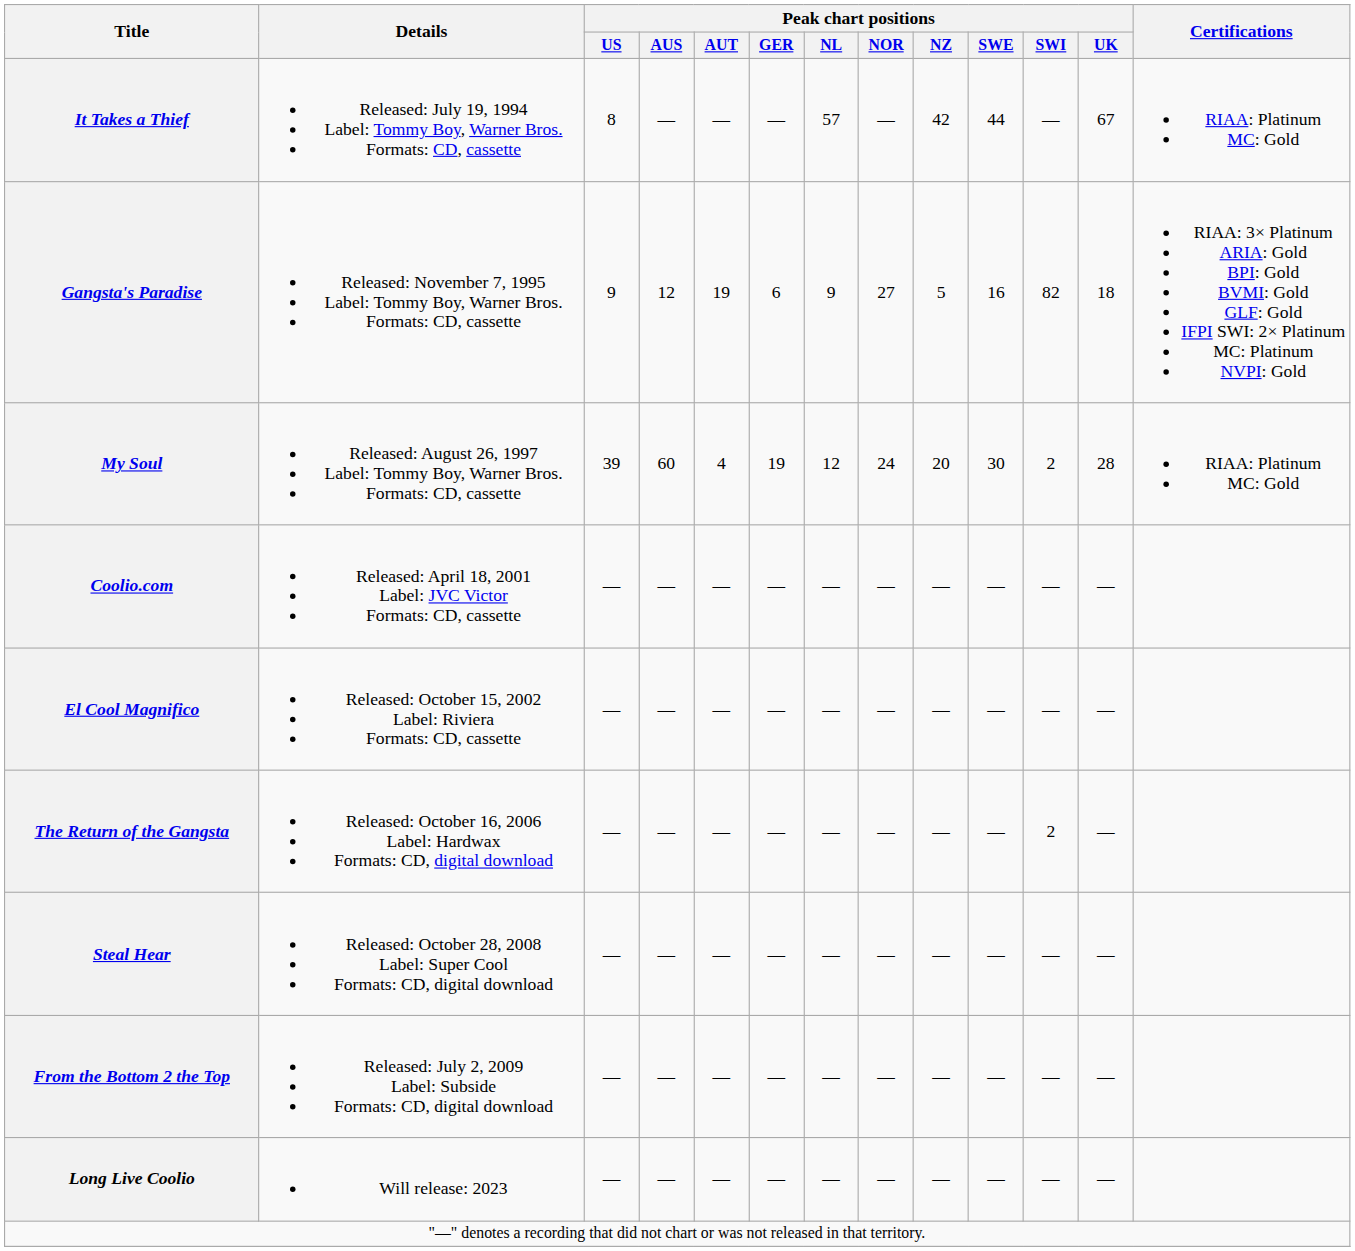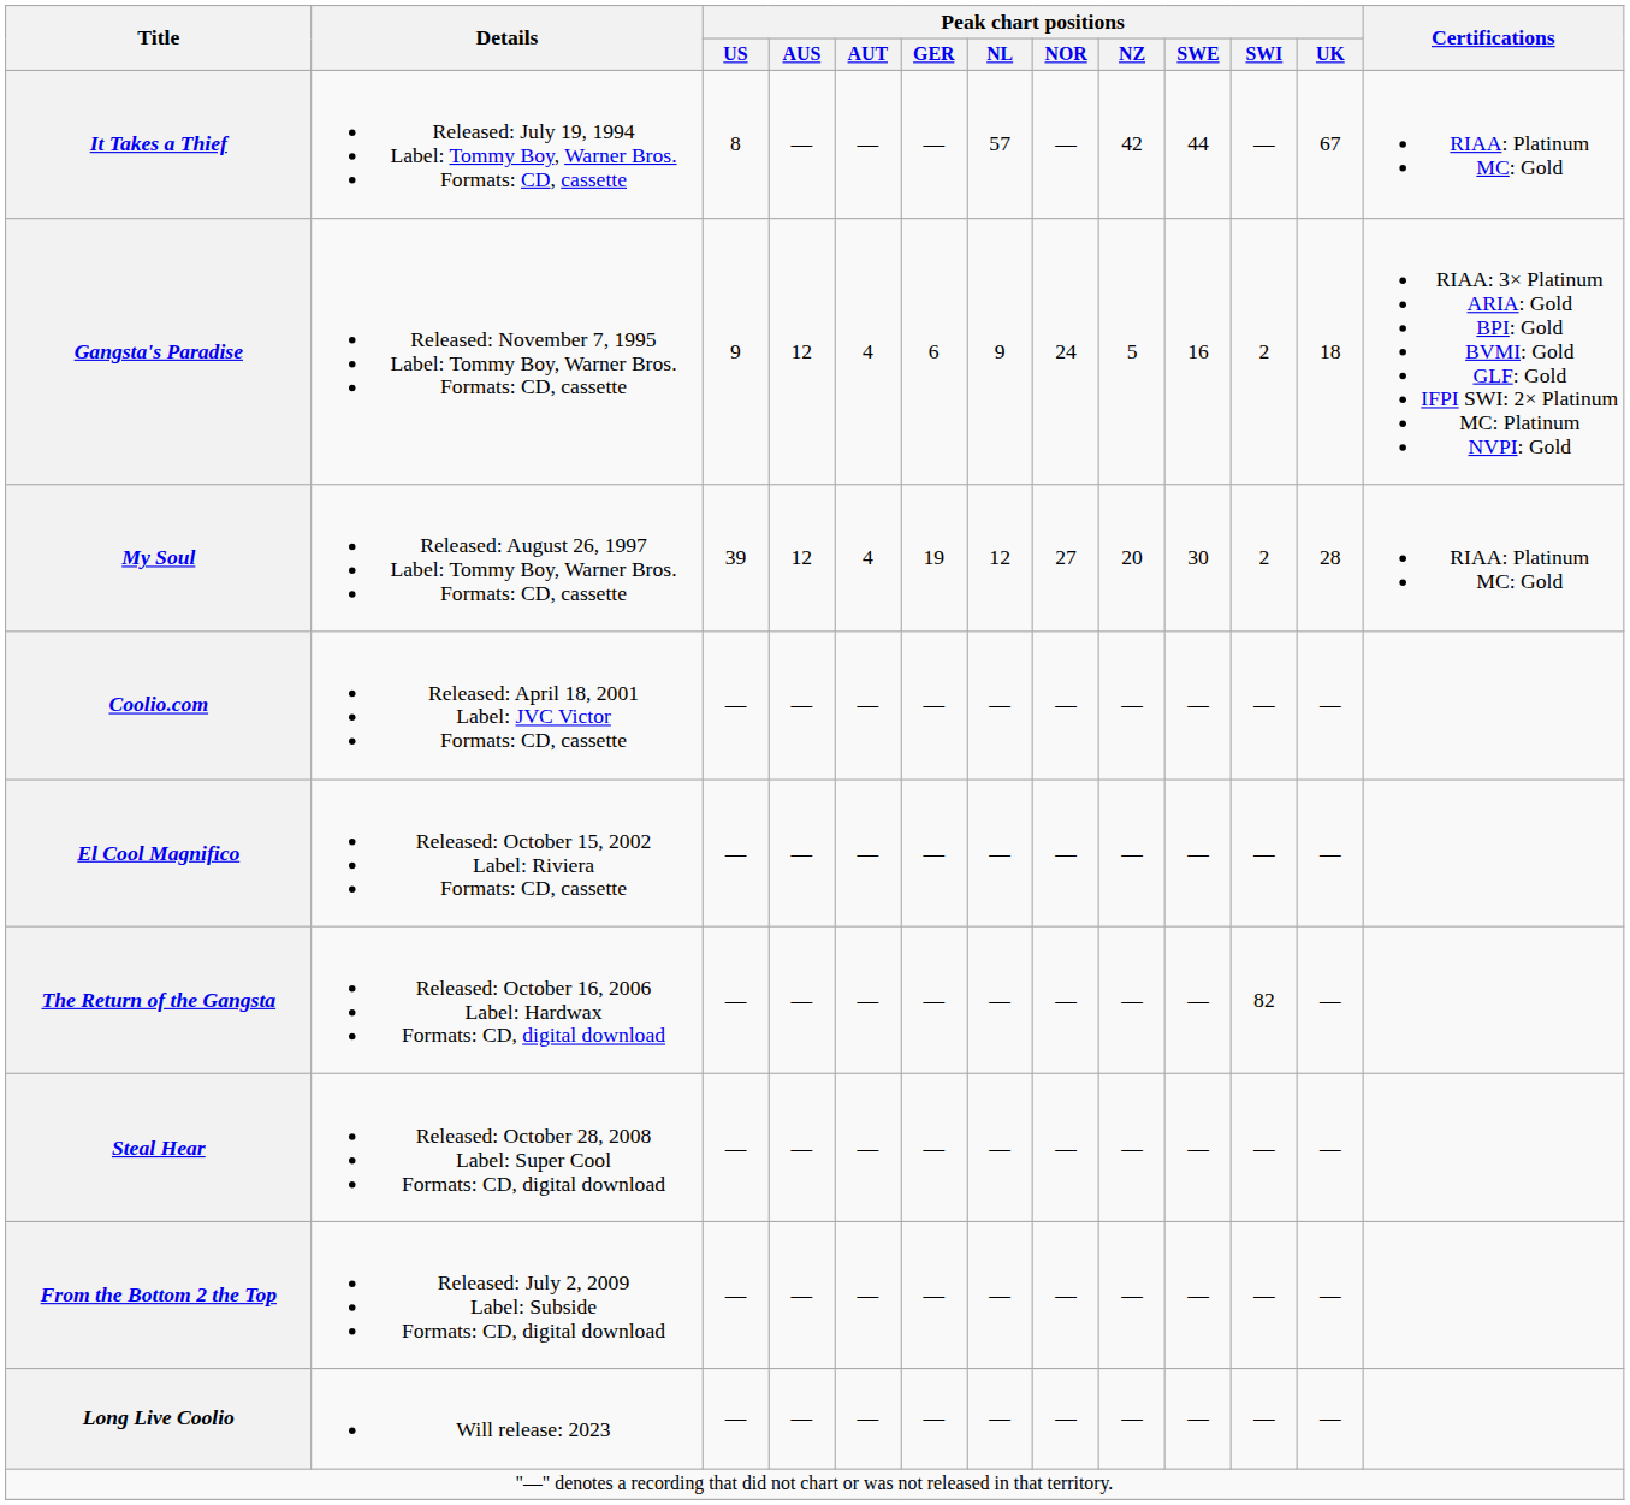 <table class="wikitable plainrowheaders" style="text-align:center;" border="1">
 <tr>
 <th scope="col" rowspan="2" style="width:14em;">Title</th>
 <th scope="col" rowspan="2" style="width:18em;">Details</th>
 <th scope="col" colspan="10">Peak chart positions</th>
 <th scope="col" rowspan="2"><a href='#'>Certifications</a></th>
 </tr>
 <tr>
 <th scope="col" style="width:3em;font-size:90%;"><a href='#'>US</a><br></th>
 <th scope="col" style="width:3em;font-size:90%;"><a href='#'>AUS</a><br></th>
 <th scope="col" style="width:3em;font-size:90%;"><a href='#'>AUT</a><br></th>
 <th scope="col" style="width:3em;font-size:90%;"><a href='#'>GER</a><br></th>
 <th scope="col" style="width:3em;font-size:90%;"><a href='#'>NL</a><br></th>
 <th scope="col" style="width:3em;font-size:90%;"><a href='#'>NOR</a><br></th>
 <th scope="col" style="width:3em;font-size:90%;"><a href='#'>NZ</a><br></th>
 <th scope="col" style="width:3em;font-size:90%;"><a href='#'>SWE</a><br></th>
 <th scope="col" style="width:3em;font-size:90%;"><a href='#'>SWI</a><br></th>
 <th scope="col" style="width:3em;font-size:90%;"><a href='#'>UK</a><br></th>
 </tr>
 <tr>
 <th scope="row"><em><a href='#'>It Takes a Thief</a></em></th>
 <td><br><ul><li>Released: July 19, 1994</li><li>Label: <a href='#'>Tommy Boy</a>, <a href='#'>Warner Bros.</a></li><li>Formats: <a href='#'>CD</a>, <a href='#'>cassette</a></li></ul></td>
 <td>8</td>
 <td>—</td>
 <td>—</td>
 <td>—</td>
 <td>57</td>
 <td>—</td>
 <td>42</td>
 <td>44</td>
 <td>—</td>
 <td>67</td>
 <td><br><ul><li><a href='#'>RIAA</a>: Platinum</li><li><a href='#'>MC</a>: Gold</li></ul></td>
 </tr>
 <tr>
 <th scope="row"><em><a href='#'>Gangsta's Paradise</a></em></th>
 <td><br><ul><li>Released: November 7, 1995</li><li>Label: Tommy Boy, Warner Bros.</li><li>Formats: CD, cassette</li></ul></td>
 <td>9</td>
 <td>12</td>
-<td>19</td>
+<td>4</td>
 <td>6</td>
 <td>9</td>
-<td>27</td>
+<td>24</td>
 <td>5</td>
 <td>16</td>
-<td>82</td>
+<td>2</td>
 <td>18</td>
 <td><br><ul><li>RIAA: 3× Platinum</li><li><a href='#'>ARIA</a>: Gold</li><li><a href='#'>BPI</a>: Gold</li><li><a href='#'>BVMI</a>: Gold</li><li><a href='#'>GLF</a>: Gold</li><li><a href='#'>IFPI</a> SWI: 2× Platinum</li><li>MC: Platinum</li><li><a href='#'>NVPI</a>: Gold</li></ul></td>
 </tr>
 <tr>
 <th scope="row"><em><a href='#'>My Soul</a></em></th>
 <td><br><ul><li>Released: August 26, 1997</li><li>Label: Tommy Boy, Warner Bros.</li><li>Formats: CD, cassette</li></ul></td>
 <td>39</td>
-<td>60</td>
+<td>12</td>
 <td>4</td>
 <td>19</td>
 <td>12</td>
-<td>24</td>
+<td>27</td>
 <td>20</td>
 <td>30</td>
 <td>2</td>
 <td>28</td>
 <td><br><ul><li>RIAA: Platinum</li><li>MC: Gold</li></ul></td>
 </tr>
 <tr>
 <th scope="row"><em><a href='#'>Coolio.com</a></em></th>
 <td><br><ul><li>Released: April 18, 2001</li><li>Label: <a href='#'>JVC Victor</a></li><li>Formats: CD, cassette</li></ul></td>
 <td>—</td>
 <td>—</td>
 <td>—</td>
 <td>—</td>
 <td>—</td>
 <td>—</td>
 <td>—</td>
 <td>—</td>
 <td>—</td>
 <td>—</td>
 <td></td>
 </tr>
 <tr>
 <th scope="row"><em><a href='#'>El Cool Magnifico</a></em></th>
 <td><br><ul><li>Released: October 15, 2002</li><li>Label: Riviera</li><li>Formats: CD, cassette</li></ul></td>
 <td>—</td>
 <td>—</td>
 <td>—</td>
 <td>—</td>
 <td>—</td>
 <td>—</td>
 <td>—</td>
 <td>—</td>
 <td>—</td>
 <td>—</td>
 <td></td>
 </tr>
 <tr>
 <th scope="row"><em><a href='#'>The Return of the Gangsta</a></em></th>
 <td><br><ul><li>Released: October 16, 2006</li><li>Label: Hardwax</li><li>Formats: CD, <a href='#'>digital download</a></li></ul></td>
 <td>—</td>
 <td>—</td>
 <td>—</td>
 <td>—</td>
 <td>—</td>
 <td>—</td>
 <td>—</td>
 <td>—</td>
-<td>2</td>
+<td>82</td>
 <td>—</td>
 <td></td>
 </tr>
 <tr>
 <th scope="row"><em><a href='#'>Steal Hear</a></em></th>
 <td><br><ul><li>Released: October 28, 2008</li><li>Label: Super Cool</li><li>Formats: CD, digital download</li></ul></td>
 <td>—</td>
 <td>—</td>
 <td>—</td>
 <td>—</td>
 <td>—</td>
 <td>—</td>
 <td>—</td>
 <td>—</td>
 <td>—</td>
 <td>—</td>
 <td></td>
 </tr>
 <tr>
 <th scope="row"><em><a href='#'>From the Bottom 2 the Top</a></em></th>
 <td><br><ul><li>Released: July 2, 2009</li><li>Label: Subside</li><li>Formats: CD, digital download</li></ul></td>
 <td>—</td>
 <td>—</td>
 <td>—</td>
 <td>—</td>
 <td>—</td>
 <td>—</td>
 <td>—</td>
 <td>—</td>
 <td>—</td>
 <td>—</td>
 <td></td>
 </tr>
 <tr>
 <th><em>Long Live Coolio</em></th>
 <td><br><ul><li>Will release: 2023</li></ul></td>
 <td>—</td>
 <td>—</td>
 <td>—</td>
 <td>—</td>
 <td>—</td>
 <td>—</td>
 <td>—</td>
 <td>—</td>
 <td>—</td>
 <td>—</td>
 <td></td>
 </tr>
 <tr>
 <td colspan="14" style="font-size:90%">"—" denotes a recording that did not chart or was not released in that territory.</td>
 </tr>
 <tr>
 </tr>
 </table>
